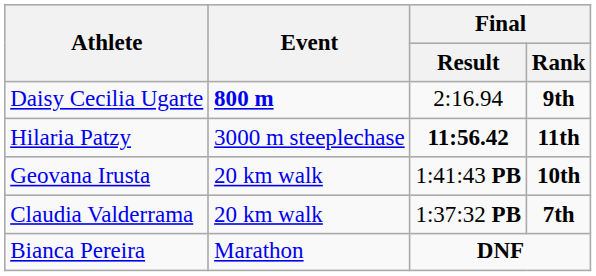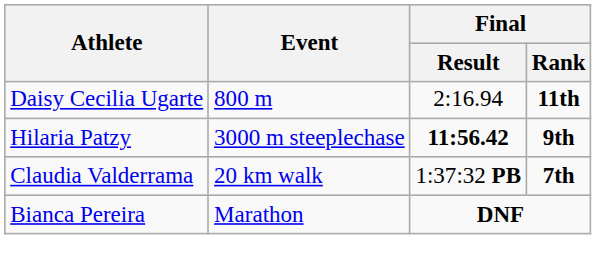 <table class=wikitable style="font-size:90%">
 <tr>
 <th rowspan="2">Athlete</th>
 <th rowspan="2">Event</th>
 <th colspan="2">Final</th>
 </tr>
 <tr>
 <th>Result</th>
 <th>Rank</th>
 </tr>
 <tr>
 <td><a href='#'>Daisy Cecilia Ugarte</a></td>
-<td><strong><a href='#'>800 m</a></strong></td>
+<td><a href='#'>800 m</a></td>
 <td align=center>2:16.94</td>
-<td align=center><strong>9th</strong></td>
+<td align=center><strong>11th</strong></td>
 </tr>
 <tr>
 <td><a href='#'>Hilaria Patzy</a></td>
 <td><a href='#'>3000 m steeplechase</a></td>
 <td align=center><strong>11:56.42</strong></td>
-<td align=center><strong>11th</strong></td>
-</tr>
-<tr>
-<td><a href='#'>Geovana Irusta</a></td>
-<td><a href='#'>20 km walk</a></td>
-<td align=center>1:41:43 <strong>PB</strong></td>
-<td align=center><strong>10th</strong></td>
+<td align=center><strong>9th</strong></td>
 </tr>
 <tr>
 <td><a href='#'>Claudia Valderrama</a></td>
 <td><a href='#'>20 km walk</a></td>
 <td align=center>1:37:32 <strong>PB</strong></td>
 <td align=center><strong>7th</strong></td>
 </tr>
 <tr>
 <td><a href='#'>Bianca Pereira</a></td>
 <td><a href='#'>Marathon</a></td>
 <td align=center colspan=2><strong>DNF</strong></td>
 </tr>
 </table>
